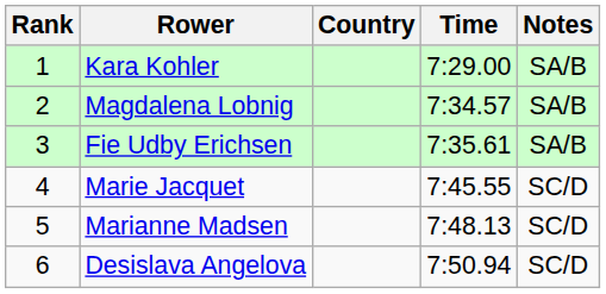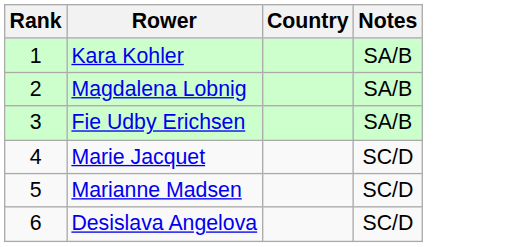 <table class="wikitable" style="text-align:center">
 <tr>
 <th>Rank</th>
 <th>Rower</th>
 <th>Country</th>
-<th>Time</th>
 <th>Notes</th>
 </tr>
 <tr bgcolor=ccffcc>
 <td>1</td>
 <td align="left"><a href='#'>Kara Kohler</a></td>
 <td align="left"></td>
-<td>7:29.00</td>
 <td>SA/B</td>
 </tr>
 <tr bgcolor=ccffcc>
 <td>2</td>
 <td align="left"><a href='#'>Magdalena Lobnig</a></td>
 <td align="left"></td>
-<td>7:34.57</td>
 <td>SA/B</td>
 </tr>
 <tr bgcolor=ccffcc>
 <td>3</td>
 <td align="left"><a href='#'>Fie Udby Erichsen</a></td>
 <td align="left"></td>
-<td>7:35.61</td>
 <td>SA/B</td>
 </tr>
 <tr>
 <td>4</td>
 <td align="left"><a href='#'>Marie Jacquet</a></td>
 <td align="left"></td>
-<td>7:45.55</td>
 <td>SC/D</td>
 </tr>
 <tr>
 <td>5</td>
 <td align="left"><a href='#'>Marianne Madsen</a></td>
 <td align="left"></td>
-<td>7:48.13</td>
 <td>SC/D</td>
 </tr>
 <tr>
 <td>6</td>
 <td align="left"><a href='#'>Desislava Angelova</a></td>
 <td align="left"></td>
-<td>7:50.94</td>
 <td>SC/D</td>
 </tr>
 </table>
